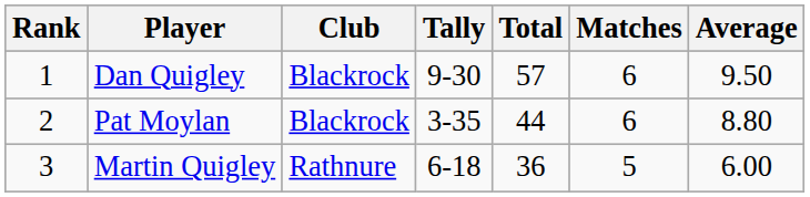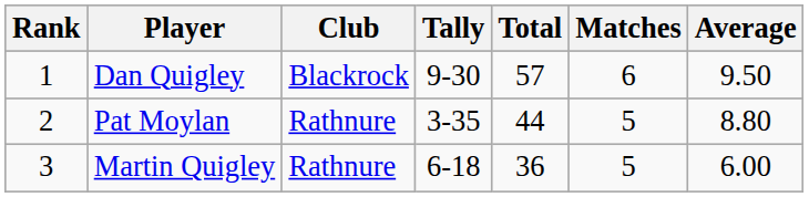 <table class="wikitable">
 <tr>
 <th>Rank</th>
 <th>Player</th>
 <th>Club</th>
 <th>Tally</th>
 <th>Total</th>
 <th>Matches</th>
 <th>Average</th>
 </tr>
 <tr>
 <td rowspan=1 align=center>1</td>
 <td><a href='#'>Dan Quigley</a></td>
 <td><a href='#'>Blackrock</a></td>
 <td align=center>9-30</td>
 <td align=center>57</td>
 <td align=center>6</td>
 <td align=center>9.50</td>
 </tr>
 <tr>
 <td rowspan=1 align=center>2</td>
 <td><a href='#'>Pat Moylan</a></td>
-<td><a href='#'>Blackrock</a></td>
+<td><a href='#'>Rathnure</a></td>
 <td align=center>3-35</td>
 <td align=center>44</td>
-<td align=center>6</td>
+<td align=center>5</td>
 <td align=center>8.80</td>
 </tr>
 <tr>
 <td rowspan=1 align=center>3</td>
 <td><a href='#'>Martin Quigley</a></td>
 <td><a href='#'>Rathnure</a></td>
 <td align=center>6-18</td>
 <td align=center>36</td>
 <td align=center>5</td>
 <td align=center>6.00</td>
 </tr>
 </table>
